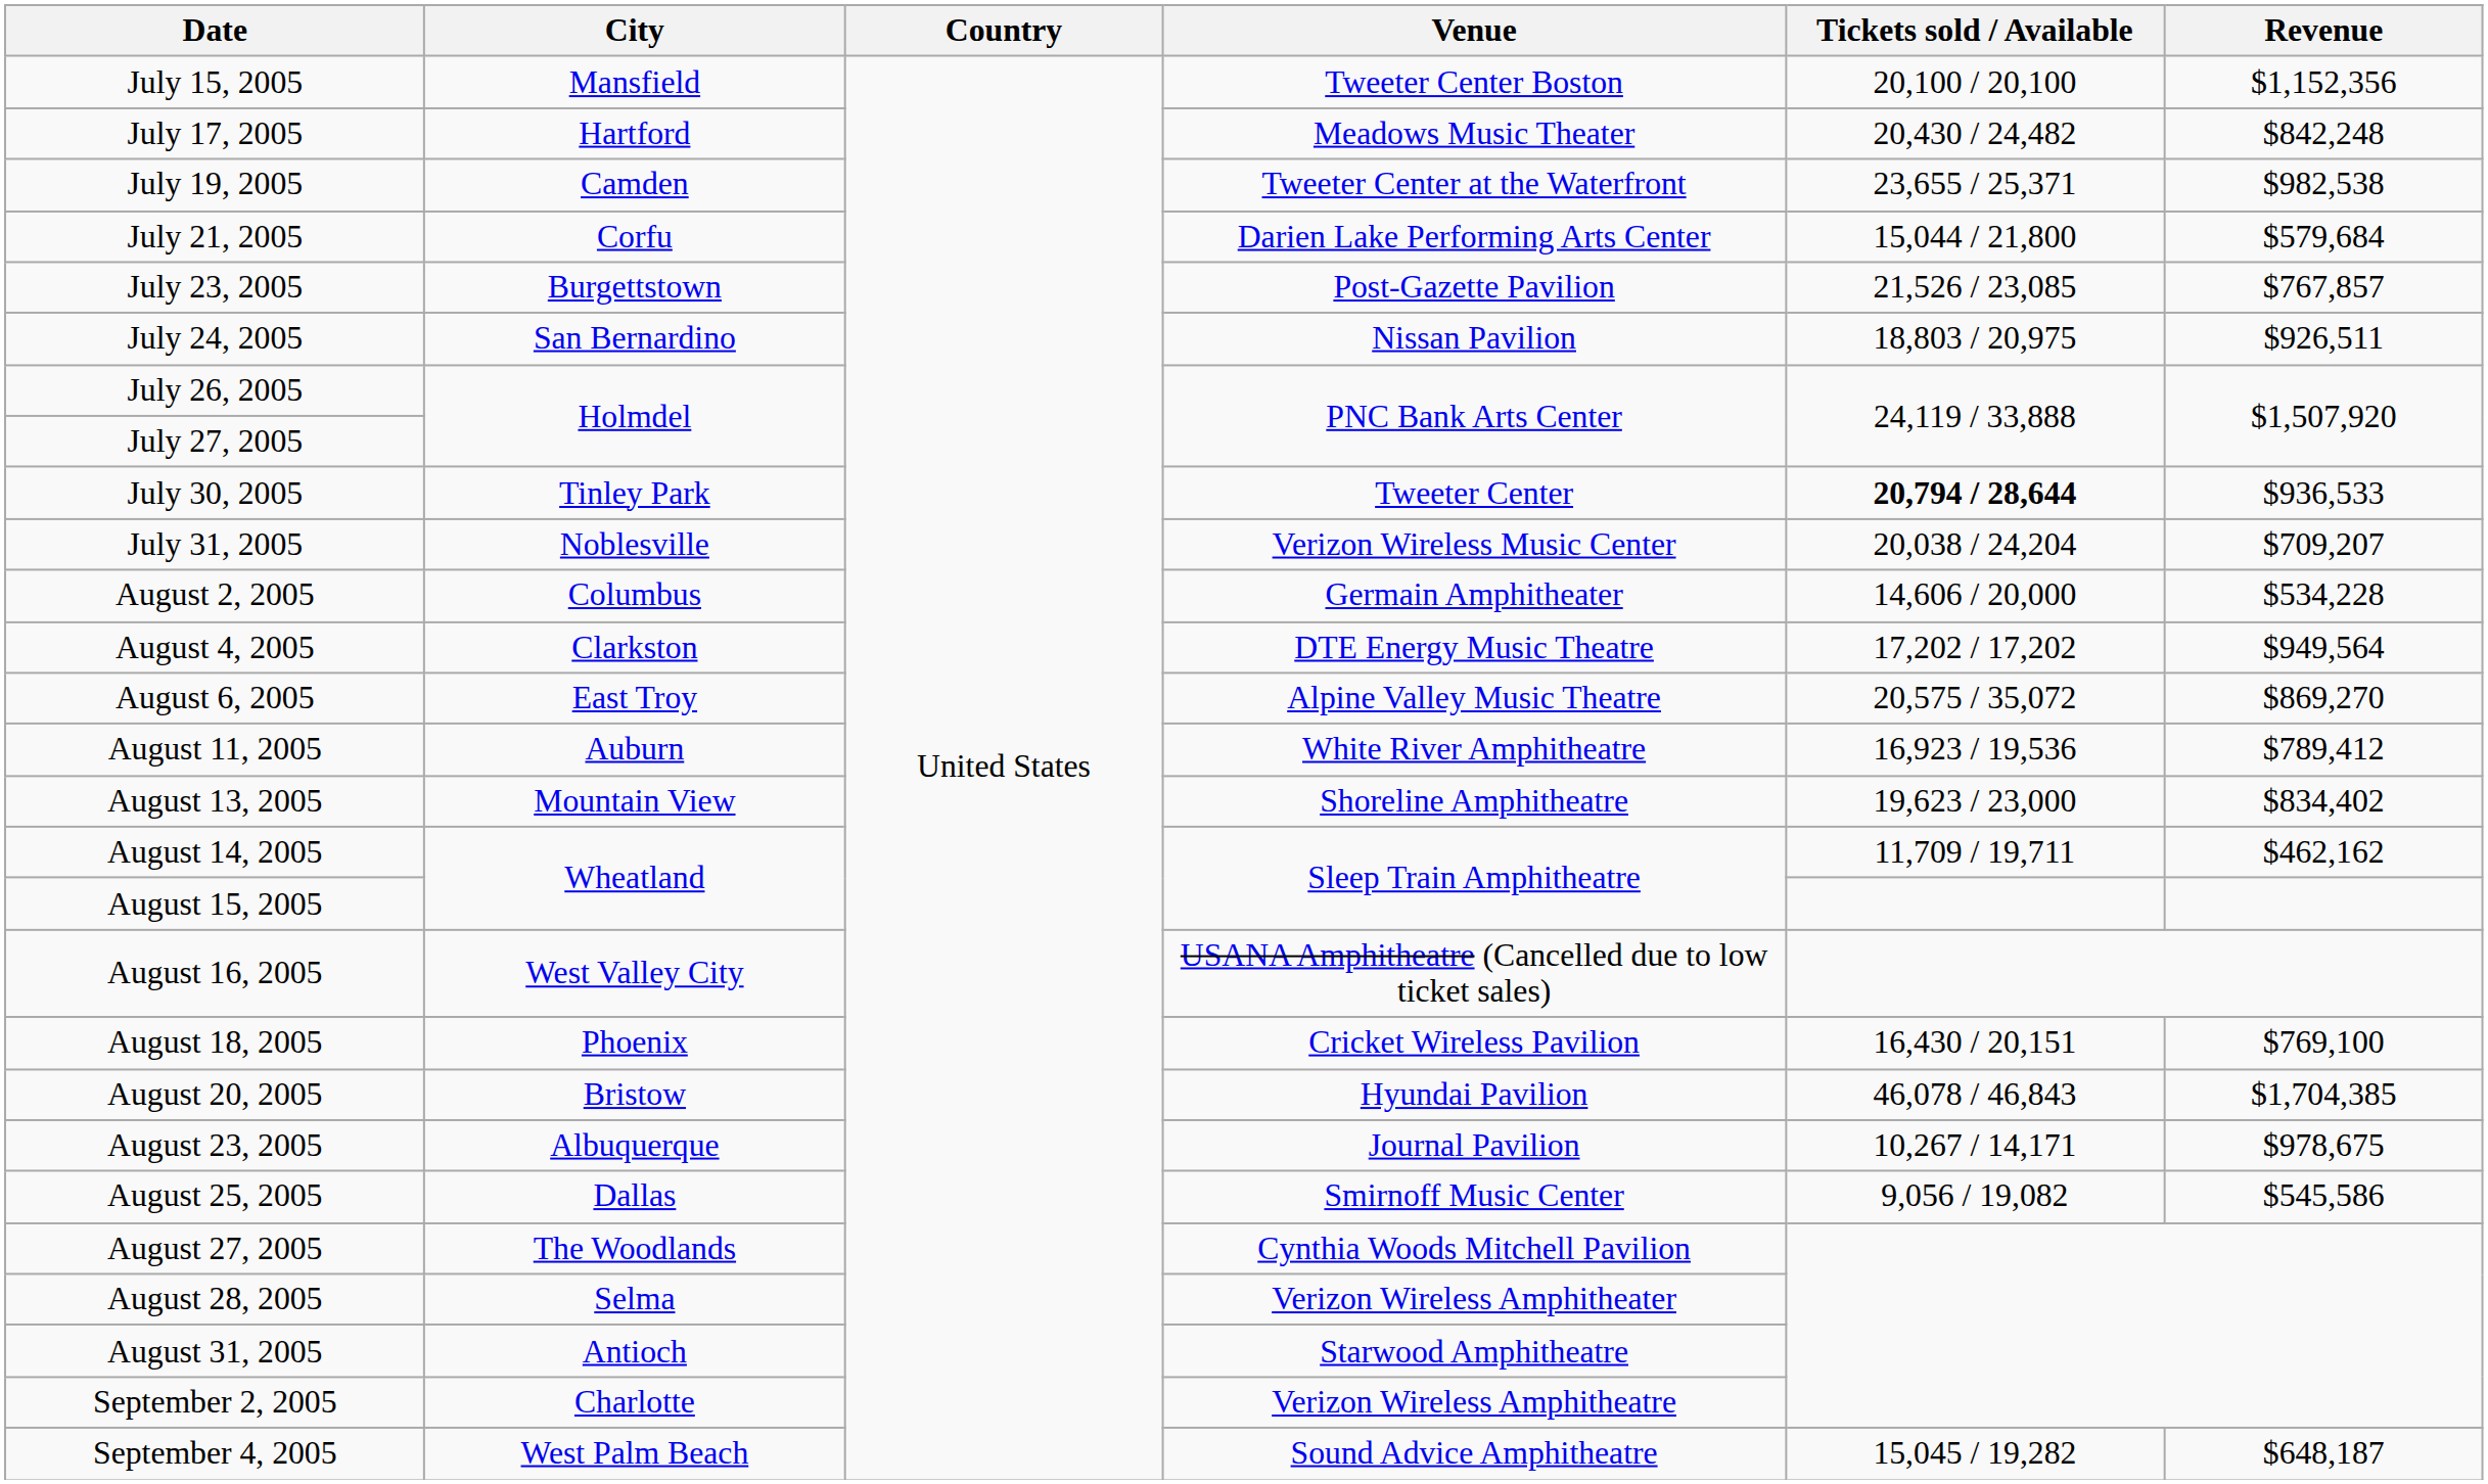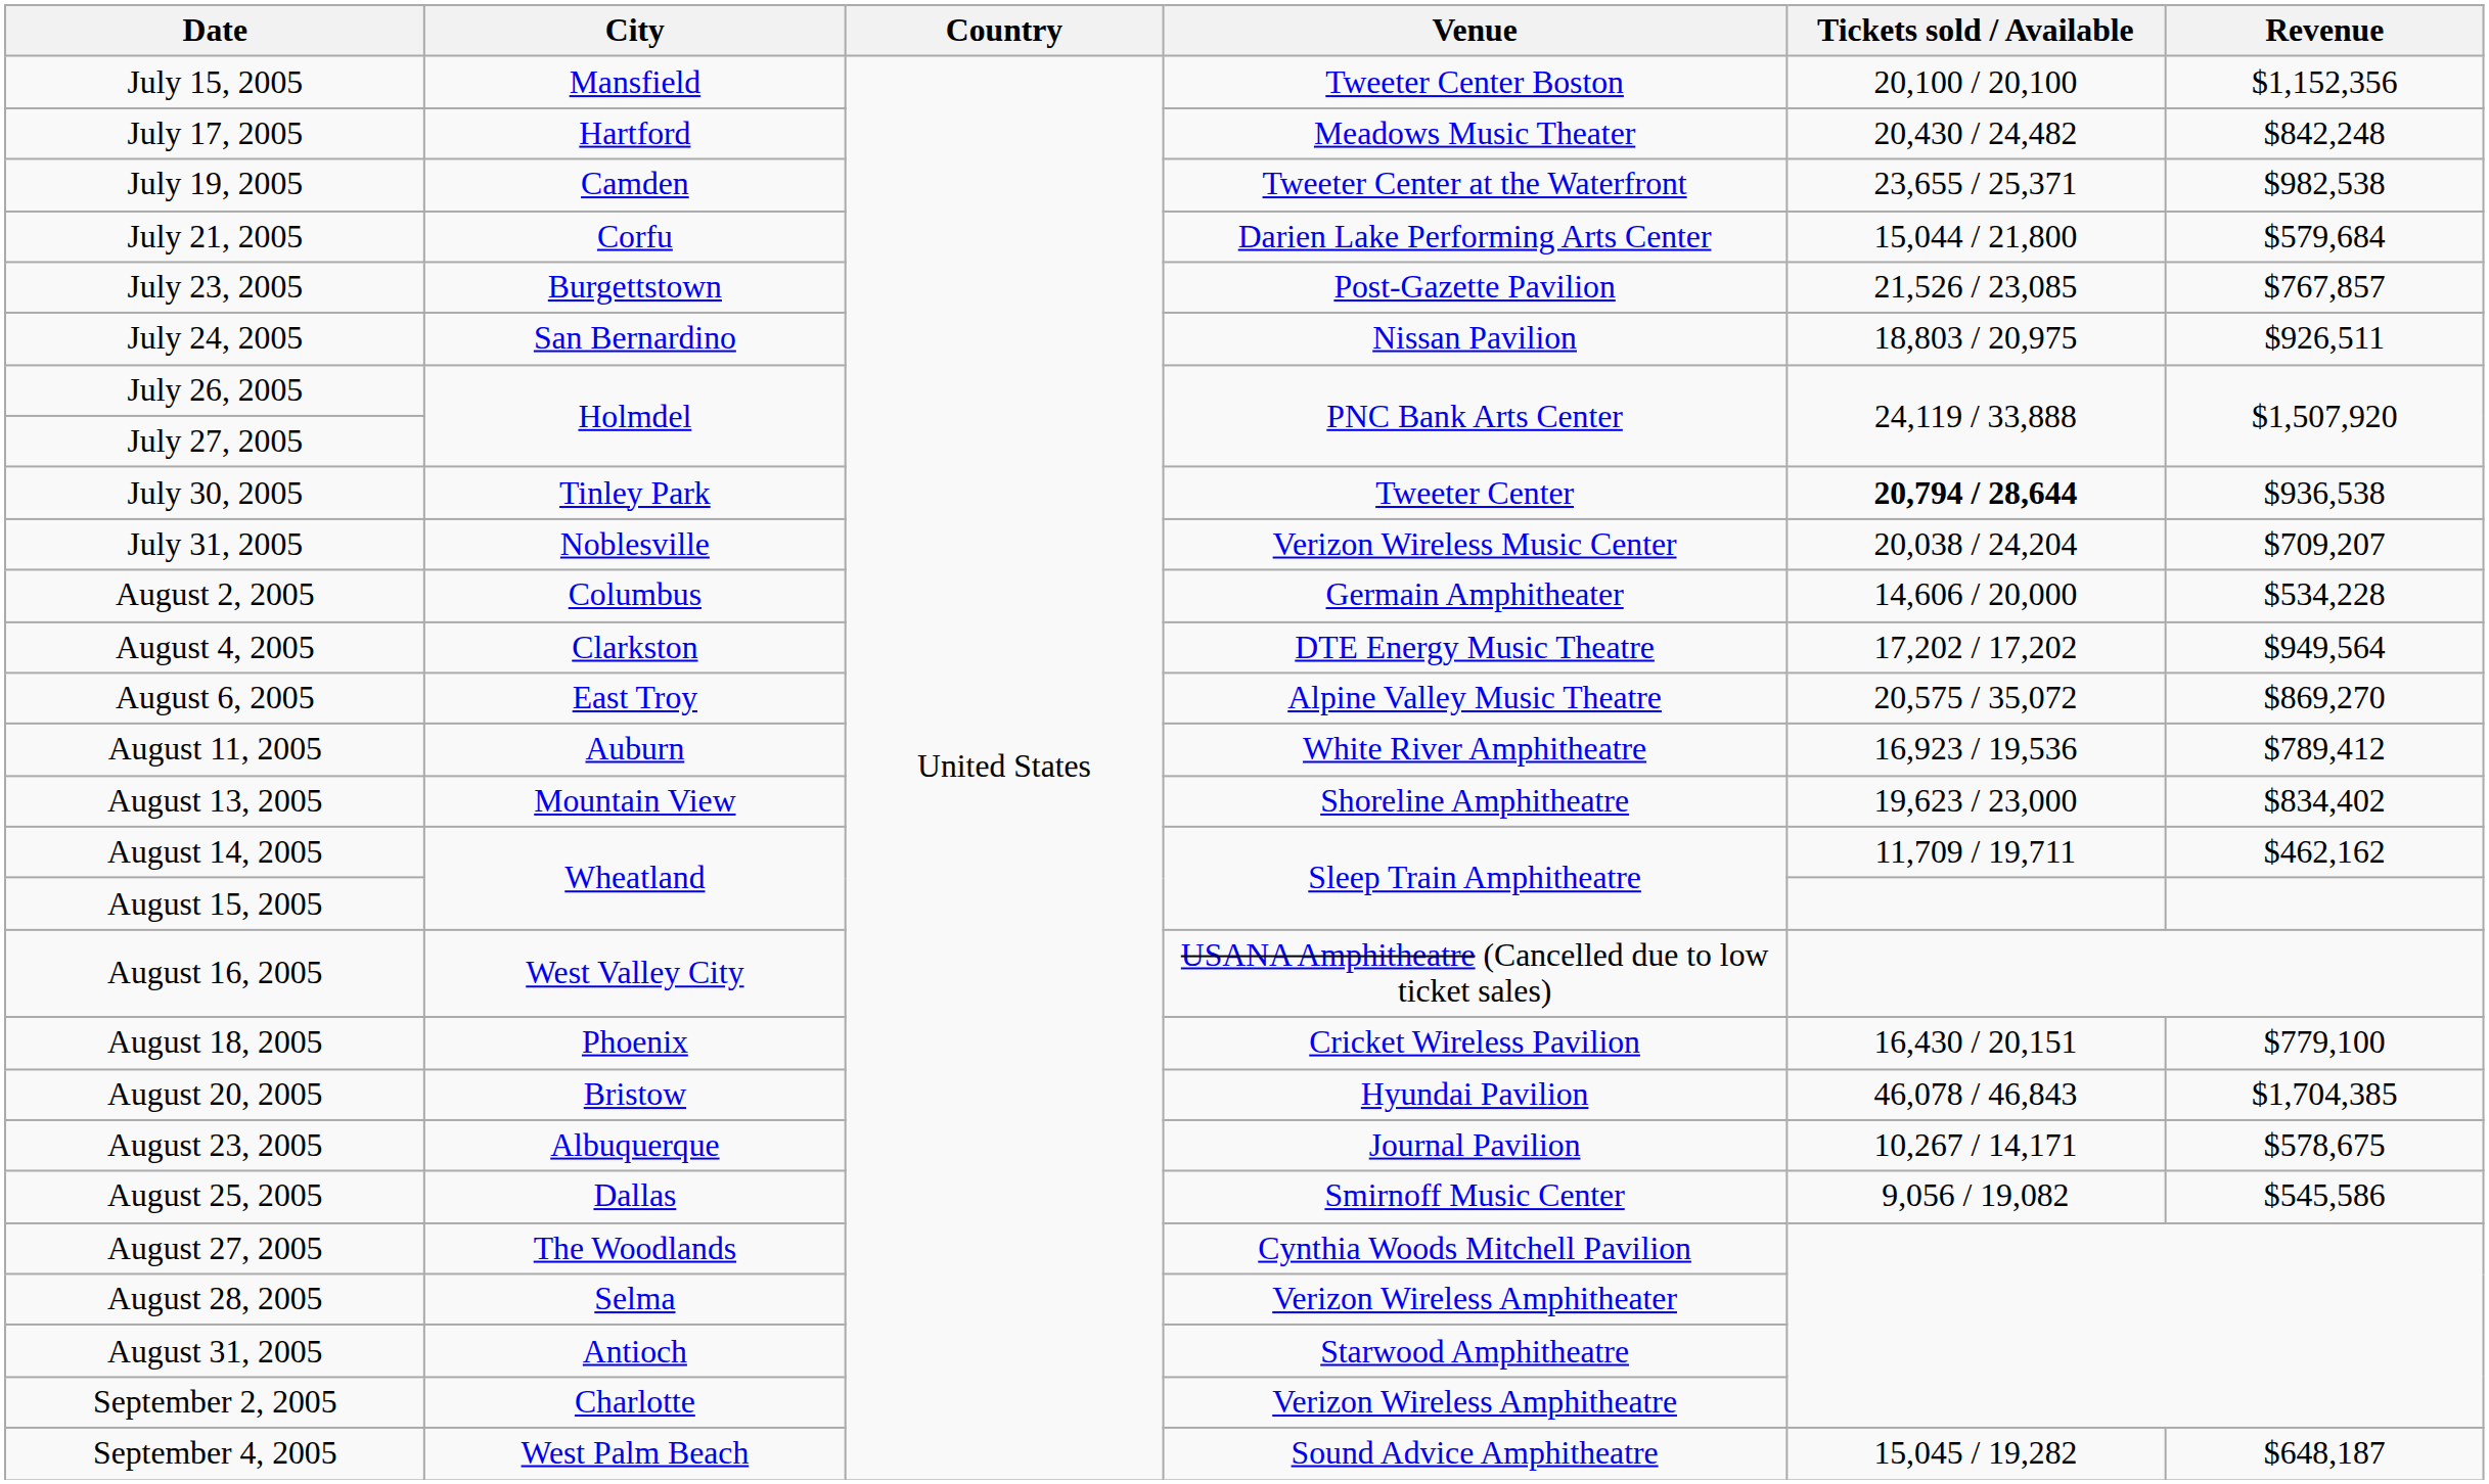 <table class="wikitable" style="text-align:center;">
 <tr>
 <th style="width:200px;">Date</th>
 <th style="width:200px;">City</th>
 <th style="width:150px;">Country</th>
 <th style="width:300px;">Venue</th>
 <th style="width:180px;">Tickets sold / Available</th>
 <th style="width:150px;">Revenue</th>
 </tr>
 <tr>
 <td>July 15, 2005</td>
 <td><a href='#'>Mansfield</a></td>
 <td rowspan="27">United States</td>
 <td><a href='#'>Tweeter Center Boston</a></td>
 <td>20,100 / 20,100</td>
 <td>$1,152,356</td>
 </tr>
 <tr>
 <td>July 17, 2005</td>
 <td><a href='#'>Hartford</a></td>
 <td><a href='#'>Meadows Music Theater</a></td>
 <td>20,430 / 24,482</td>
 <td>$842,248</td>
 </tr>
 <tr>
 <td>July 19, 2005</td>
 <td><a href='#'>Camden</a></td>
 <td><a href='#'>Tweeter Center at the Waterfront</a></td>
 <td>23,655 / 25,371</td>
 <td>$982,538</td>
 </tr>
 <tr>
 <td>July 21, 2005</td>
 <td><a href='#'>Corfu</a></td>
 <td><a href='#'>Darien Lake Performing Arts Center</a></td>
 <td>15,044 / 21,800</td>
 <td>$579,684</td>
 </tr>
 <tr>
 <td>July 23, 2005</td>
 <td><a href='#'>Burgettstown</a></td>
 <td><a href='#'>Post-Gazette Pavilion</a></td>
 <td>21,526 / 23,085</td>
 <td>$767,857</td>
 </tr>
 <tr>
 <td>July 24, 2005</td>
 <td><a href='#'>San Bernardino</a></td>
 <td><a href='#'>Nissan Pavilion</a></td>
 <td>18,803 / 20,975</td>
 <td>$926,511</td>
 </tr>
 <tr>
 <td>July 26, 2005</td>
 <td rowspan="2"><a href='#'>Holmdel</a></td>
 <td rowspan="2"><a href='#'>PNC Bank Arts Center</a></td>
 <td rowspan="2">24,119 / 33,888</td>
 <td rowspan="2">$1,507,920</td>
 </tr>
 <tr>
 <td>July 27, 2005</td>
 </tr>
 <tr>
 <td>July 30, 2005</td>
 <td><a href='#'>Tinley Park</a></td>
 <td><a href='#'>Tweeter Center</a></td>
 <td><strong>20,794 / 28,644</strong></td>
-<td>$936,533</td>
+<td>$936,538</td>
 </tr>
 <tr>
 <td>July 31, 2005</td>
 <td><a href='#'>Noblesville</a></td>
 <td><a href='#'>Verizon Wireless Music Center</a></td>
 <td>20,038 / 24,204</td>
 <td>$709,207</td>
 </tr>
 <tr>
 <td>August 2, 2005</td>
 <td><a href='#'>Columbus</a></td>
 <td><a href='#'>Germain Amphitheater</a></td>
 <td>14,606 / 20,000</td>
 <td>$534,228</td>
 </tr>
 <tr>
 <td>August 4, 2005</td>
 <td><a href='#'>Clarkston</a></td>
 <td><a href='#'>DTE Energy Music Theatre</a></td>
 <td>17,202 / 17,202</td>
 <td>$949,564</td>
 </tr>
 <tr>
 <td>August 6, 2005</td>
 <td><a href='#'>East Troy</a></td>
 <td><a href='#'>Alpine Valley Music Theatre</a></td>
 <td>20,575 / 35,072</td>
 <td>$869,270</td>
 </tr>
 <tr>
 <td>August 11, 2005</td>
 <td><a href='#'>Auburn</a></td>
 <td><a href='#'>White River Amphitheatre</a></td>
 <td>16,923 / 19,536</td>
 <td>$789,412</td>
 </tr>
 <tr>
 <td>August 13, 2005</td>
 <td><a href='#'>Mountain View</a></td>
 <td><a href='#'>Shoreline Amphitheatre</a></td>
 <td>19,623 / 23,000</td>
 <td>$834,402</td>
 </tr>
 <tr>
 <td>August 14, 2005</td>
 <td rowspan="2"><a href='#'>Wheatland</a></td>
 <td rowspan="2"><a href='#'>Sleep Train Amphitheatre</a></td>
 <td>11,709 / 19,711</td>
 <td>$462,162</td>
 </tr>
 <tr>
 <td>August 15, 2005</td>
 <td></td>
 <td></td>
 </tr>
 <tr>
 <td>August 16, 2005</td>
 <td><a href='#'>West Valley City</a></td>
 <td><s><a href='#'>USANA Amphitheatre</a></s> (Cancelled due to low ticket sales)</td>
 </tr>
 <tr>
 <td>August 18, 2005</td>
 <td><a href='#'>Phoenix</a></td>
 <td><a href='#'>Cricket Wireless Pavilion</a></td>
 <td>16,430 / 20,151</td>
-<td>$769,100</td>
+<td>$779,100</td>
 </tr>
 <tr>
 <td>August 20, 2005</td>
 <td><a href='#'>Bristow</a></td>
 <td><a href='#'>Hyundai Pavilion</a></td>
 <td>46,078 / 46,843</td>
 <td>$1,704,385</td>
 </tr>
 <tr>
 <td>August 23, 2005</td>
 <td><a href='#'>Albuquerque</a></td>
 <td><a href='#'>Journal Pavilion</a></td>
 <td>10,267 / 14,171</td>
-<td>$978,675</td>
+<td>$578,675</td>
 </tr>
 <tr>
 <td>August 25, 2005</td>
 <td><a href='#'>Dallas</a></td>
 <td><a href='#'>Smirnoff Music Center</a></td>
 <td>9,056 / 19,082</td>
 <td>$545,586</td>
 </tr>
 <tr>
 <td>August 27, 2005</td>
 <td><a href='#'>The Woodlands</a></td>
 <td><a href='#'>Cynthia Woods Mitchell Pavilion</a></td>
 </tr>
 <tr>
 <td>August 28, 2005</td>
 <td><a href='#'>Selma</a></td>
 <td><a href='#'>Verizon Wireless Amphitheater</a></td>
 </tr>
 <tr>
 <td>August 31, 2005</td>
 <td><a href='#'>Antioch</a></td>
 <td><a href='#'>Starwood Amphitheatre</a></td>
 </tr>
 <tr>
 <td>September 2, 2005</td>
 <td><a href='#'>Charlotte</a></td>
 <td><a href='#'>Verizon Wireless Amphitheatre</a></td>
 </tr>
 <tr>
 <td>September 4, 2005</td>
 <td><a href='#'>West Palm Beach</a></td>
 <td><a href='#'>Sound Advice Amphitheatre</a></td>
 <td>15,045 / 19,282</td>
 <td>$648,187</td>
 </tr>
 </table>
